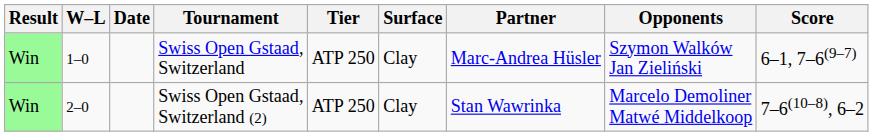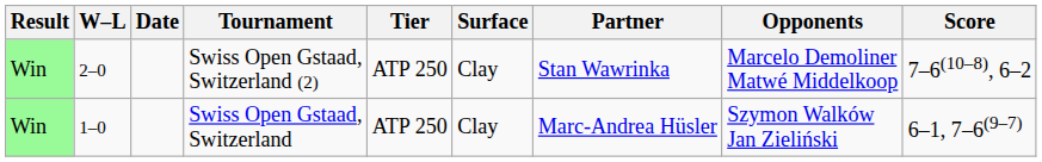 <table class="sortable wikitable">
 <tr>
 <th>Result</th>
 <th class="unsortable">W–L</th>
 <th>Date</th>
 <th>Tournament</th>
 <th>Tier</th>
 <th>Surface</th>
 <th>Partner</th>
 <th>Opponents</th>
 <th class="unsortable">Score</th>
 </tr>
 <tr>
 <td bgcolor=98FB98>Win</td>
+<td><small>2–0</small></td>
+<td><a href='#'></a></td>
+<td>Swiss Open Gstaad, <br> Switzerland <small>(2)</small></td>
+<td>ATP 250</td>
+<td>Clay</td>
+<td> <a href='#'>Stan Wawrinka</a></td>
+<td> <a href='#'>Marcelo Demoliner</a> <br> <a href='#'>Matwé Middelkoop</a></td>
+<td>7–6<sup>(10–8)</sup>, 6–2</td>
+</tr>
+<tr>
+<td bgcolor=98FB98>Win</td>
 <td><small>1–0</small></td>
 <td><a href='#'></a></td>
 <td><a href='#'>Swiss Open Gstaad</a>, <br> Switzerland</td>
 <td>ATP 250</td>
 <td>Clay</td>
 <td> <a href='#'>Marc-Andrea Hüsler</a></td>
 <td> <a href='#'>Szymon Walków</a> <br> <a href='#'>Jan Zieliński</a></td>
 <td>6–1, 7–6<sup>(9–7)</sup></td>
 </tr>
-<tr>
-<td bgcolor=98FB98>Win</td>
-<td><small>2–0</small></td>
-<td><a href='#'></a></td>
-<td>Swiss Open Gstaad, <br> Switzerland <small>(2)</small></td>
-<td>ATP 250</td>
-<td>Clay</td>
-<td> <a href='#'>Stan Wawrinka</a></td>
-<td> <a href='#'>Marcelo Demoliner</a> <br> <a href='#'>Matwé Middelkoop</a></td>
-<td>7–6<sup>(10–8)</sup>, 6–2</td>
-</tr>
 </table>
